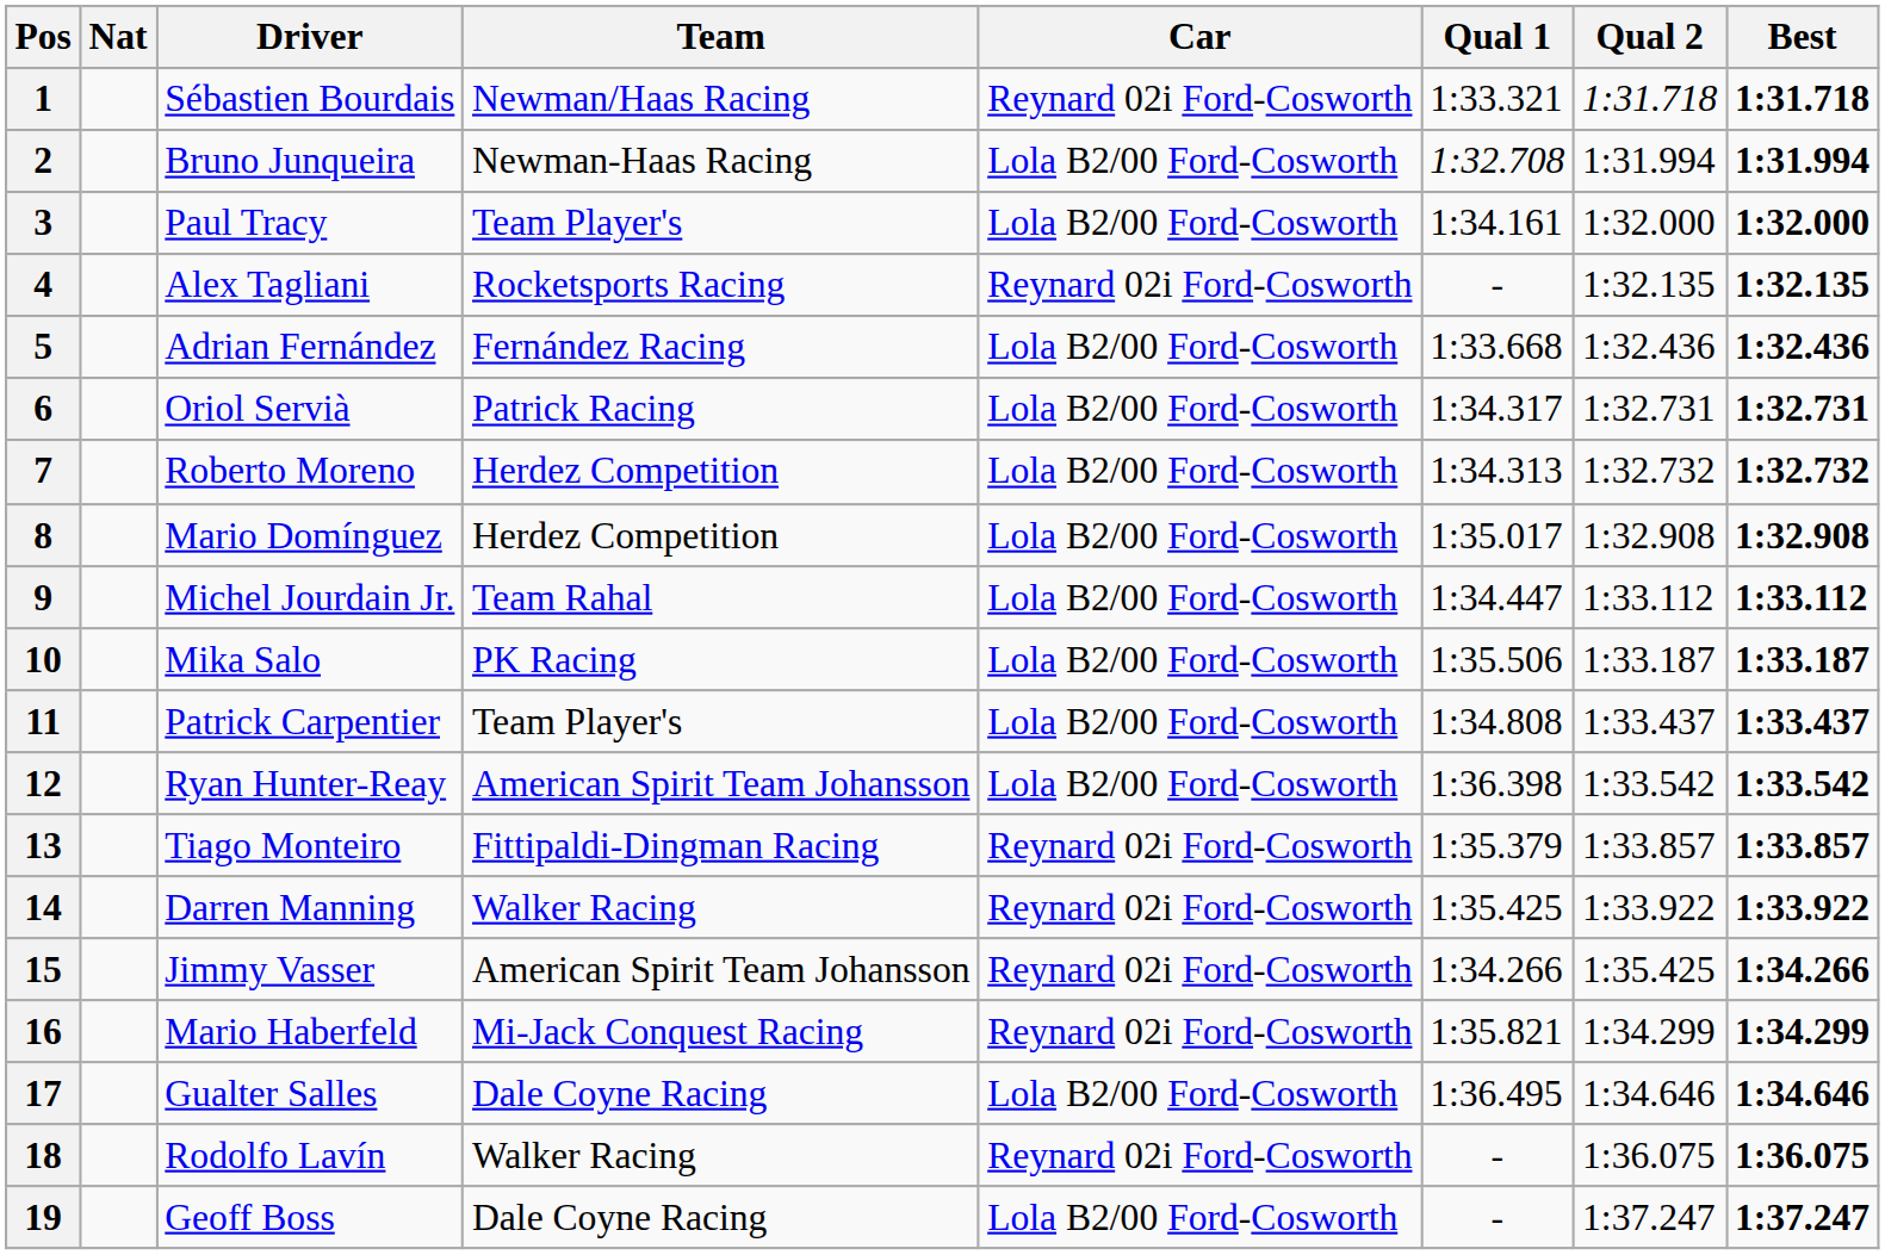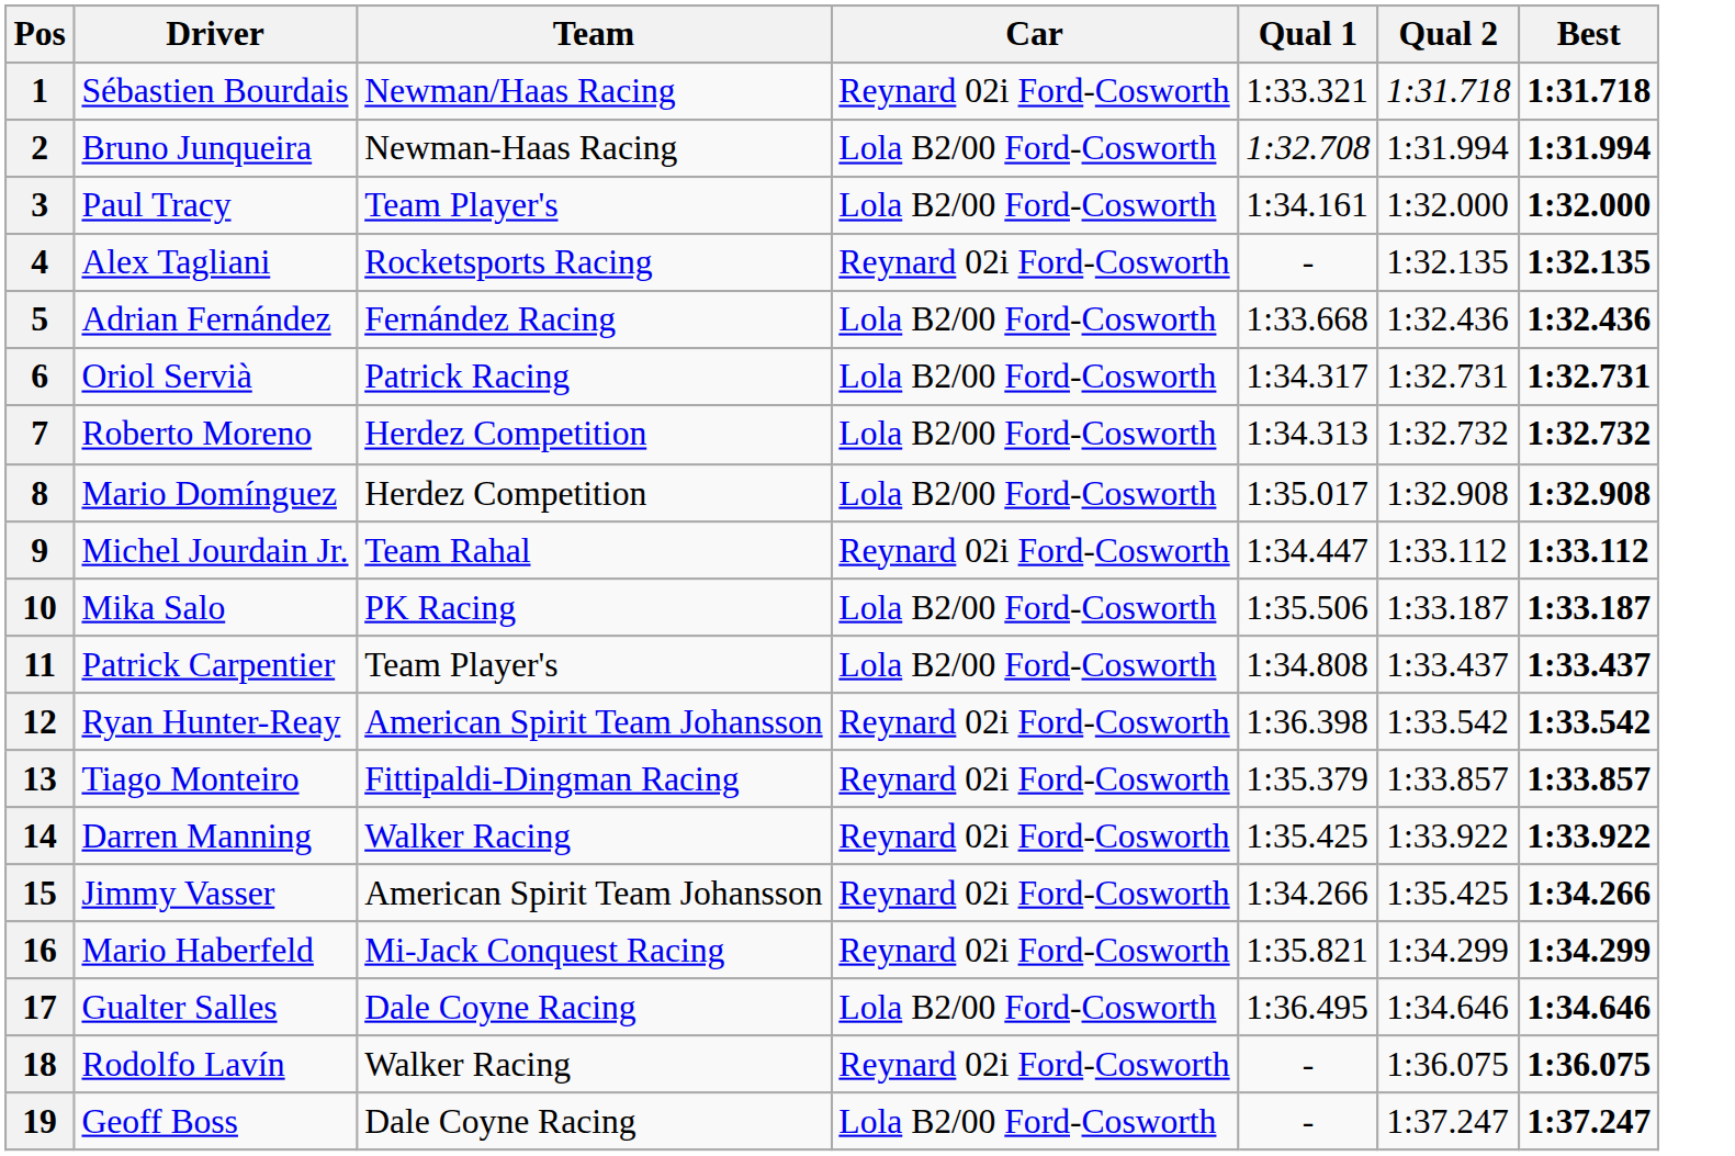 <table class="wikitable" style="font-size: 95%;">
 <tr>
 <th>Pos</th>
-<th>Nat</th>
 <th>Driver</th>
 <th>Team</th>
 <th>Car</th>
 <th>Qual 1</th>
 <th>Qual 2</th>
 <th>Best</th>
 </tr>
 <tr>
 <th>1</th>
-<td></td>
 <td><a href='#'>Sébastien Bourdais</a></td>
 <td><a href='#'>Newman/Haas Racing</a></td>
 <td><a href='#'>Reynard</a> 02i <a href='#'>Ford</a>-<a href='#'>Cosworth</a></td>
 <td>1:33.321</td>
 <td><em>1:31.718</em></td>
 <td><strong>1:31.718</strong></td>
 </tr>
 <tr>
 <th>2</th>
-<td></td>
 <td><a href='#'>Bruno Junqueira</a></td>
 <td>Newman-Haas Racing</td>
 <td><a href='#'>Lola</a> B2/00 <a href='#'>Ford</a>-<a href='#'>Cosworth</a></td>
 <td><em>1:32.708</em></td>
 <td>1:31.994</td>
 <td><strong>1:31.994</strong></td>
 </tr>
 <tr>
 <th>3</th>
-<td></td>
 <td><a href='#'>Paul Tracy</a></td>
 <td><a href='#'>Team Player's</a></td>
 <td><a href='#'>Lola</a> B2/00 <a href='#'>Ford</a>-<a href='#'>Cosworth</a></td>
 <td>1:34.161</td>
 <td>1:32.000</td>
 <td><strong>1:32.000</strong></td>
 </tr>
 <tr>
 <th>4</th>
-<td></td>
 <td><a href='#'>Alex Tagliani</a></td>
 <td><a href='#'>Rocketsports Racing</a></td>
 <td><a href='#'>Reynard</a> 02i <a href='#'>Ford</a>-<a href='#'>Cosworth</a></td>
 <td align=center>-</td>
 <td>1:32.135</td>
 <td><strong>1:32.135</strong></td>
 </tr>
 <tr>
 <th>5</th>
-<td></td>
 <td><a href='#'>Adrian Fernández</a></td>
 <td><a href='#'>Fernández Racing</a></td>
 <td><a href='#'>Lola</a> B2/00 <a href='#'>Ford</a>-<a href='#'>Cosworth</a></td>
 <td>1:33.668</td>
 <td>1:32.436</td>
 <td><strong>1:32.436</strong></td>
 </tr>
 <tr>
 <th>6</th>
-<td></td>
 <td><a href='#'>Oriol Servià</a></td>
 <td><a href='#'>Patrick Racing</a></td>
 <td><a href='#'>Lola</a> B2/00 <a href='#'>Ford</a>-<a href='#'>Cosworth</a></td>
 <td>1:34.317</td>
 <td>1:32.731</td>
 <td><strong>1:32.731</strong></td>
 </tr>
 <tr>
 <th>7</th>
-<td></td>
 <td><a href='#'>Roberto Moreno</a></td>
 <td><a href='#'>Herdez Competition</a></td>
 <td><a href='#'>Lola</a> B2/00 <a href='#'>Ford</a>-<a href='#'>Cosworth</a></td>
 <td>1:34.313</td>
 <td>1:32.732</td>
 <td><strong>1:32.732</strong></td>
 </tr>
 <tr>
 <th>8</th>
-<td></td>
 <td><a href='#'>Mario Domínguez</a></td>
 <td>Herdez Competition</td>
 <td><a href='#'>Lola</a> B2/00 <a href='#'>Ford</a>-<a href='#'>Cosworth</a></td>
 <td>1:35.017</td>
 <td>1:32.908</td>
 <td><strong>1:32.908</strong></td>
 </tr>
 <tr>
 <th>9</th>
-<td></td>
 <td><a href='#'>Michel Jourdain Jr.</a></td>
 <td><a href='#'>Team Rahal</a></td>
-<td><a href='#'>Lola</a> B2/00 <a href='#'>Ford</a>-<a href='#'>Cosworth</a></td>
+<td><a href='#'>Reynard</a> 02i <a href='#'>Ford</a>-<a href='#'>Cosworth</a></td>
 <td>1:34.447</td>
 <td>1:33.112</td>
 <td><strong>1:33.112</strong></td>
 </tr>
 <tr>
 <th>10</th>
-<td></td>
 <td><a href='#'>Mika Salo</a></td>
 <td><a href='#'>PK Racing</a></td>
 <td><a href='#'>Lola</a> B2/00 <a href='#'>Ford</a>-<a href='#'>Cosworth</a></td>
 <td>1:35.506</td>
 <td>1:33.187</td>
 <td><strong>1:33.187</strong></td>
 </tr>
 <tr>
 <th>11</th>
-<td></td>
 <td><a href='#'>Patrick Carpentier</a></td>
 <td>Team Player's</td>
 <td><a href='#'>Lola</a> B2/00 <a href='#'>Ford</a>-<a href='#'>Cosworth</a></td>
 <td>1:34.808</td>
 <td>1:33.437</td>
 <td><strong>1:33.437</strong></td>
 </tr>
 <tr>
 <th>12</th>
-<td></td>
 <td><a href='#'>Ryan Hunter-Reay</a></td>
 <td><a href='#'>American Spirit Team Johansson</a></td>
-<td><a href='#'>Lola</a> B2/00 <a href='#'>Ford</a>-<a href='#'>Cosworth</a></td>
+<td><a href='#'>Reynard</a> 02i <a href='#'>Ford</a>-<a href='#'>Cosworth</a></td>
 <td>1:36.398</td>
 <td>1:33.542</td>
 <td><strong>1:33.542</strong></td>
 </tr>
 <tr>
 <th>13</th>
-<td></td>
 <td><a href='#'>Tiago Monteiro</a></td>
 <td><a href='#'>Fittipaldi-Dingman Racing</a></td>
 <td><a href='#'>Reynard</a> 02i <a href='#'>Ford</a>-<a href='#'>Cosworth</a></td>
 <td>1:35.379</td>
 <td>1:33.857</td>
 <td><strong>1:33.857</strong></td>
 </tr>
 <tr>
 <th>14</th>
-<td></td>
 <td><a href='#'>Darren Manning</a></td>
 <td><a href='#'>Walker Racing</a></td>
 <td><a href='#'>Reynard</a> 02i <a href='#'>Ford</a>-<a href='#'>Cosworth</a></td>
 <td>1:35.425</td>
 <td>1:33.922</td>
 <td><strong>1:33.922</strong></td>
 </tr>
 <tr>
 <th>15</th>
-<td></td>
 <td><a href='#'>Jimmy Vasser</a></td>
 <td>American Spirit Team Johansson</td>
 <td><a href='#'>Reynard</a> 02i <a href='#'>Ford</a>-<a href='#'>Cosworth</a></td>
 <td>1:34.266</td>
 <td>1:35.425</td>
 <td><strong>1:34.266</strong></td>
 </tr>
 <tr>
 <th>16</th>
-<td></td>
 <td><a href='#'>Mario Haberfeld</a></td>
 <td><a href='#'>Mi-Jack Conquest Racing</a></td>
 <td><a href='#'>Reynard</a> 02i <a href='#'>Ford</a>-<a href='#'>Cosworth</a></td>
 <td>1:35.821</td>
 <td>1:34.299</td>
 <td><strong>1:34.299</strong></td>
 </tr>
 <tr>
 <th>17</th>
-<td></td>
 <td><a href='#'>Gualter Salles</a></td>
 <td><a href='#'>Dale Coyne Racing</a></td>
 <td><a href='#'>Lola</a> B2/00 <a href='#'>Ford</a>-<a href='#'>Cosworth</a></td>
 <td>1:36.495</td>
 <td>1:34.646</td>
 <td><strong>1:34.646</strong></td>
 </tr>
 <tr>
 <th>18</th>
-<td></td>
 <td><a href='#'>Rodolfo Lavín</a></td>
 <td>Walker Racing</td>
 <td><a href='#'>Reynard</a> 02i <a href='#'>Ford</a>-<a href='#'>Cosworth</a></td>
 <td align=center>-</td>
 <td>1:36.075</td>
 <td><strong>1:36.075</strong></td>
 </tr>
 <tr>
 <th>19</th>
-<td></td>
 <td><a href='#'>Geoff Boss</a></td>
 <td>Dale Coyne Racing</td>
 <td><a href='#'>Lola</a> B2/00 <a href='#'>Ford</a>-<a href='#'>Cosworth</a></td>
 <td align=center>-</td>
 <td>1:37.247</td>
 <td><strong>1:37.247</strong></td>
 </tr>
 </table>
